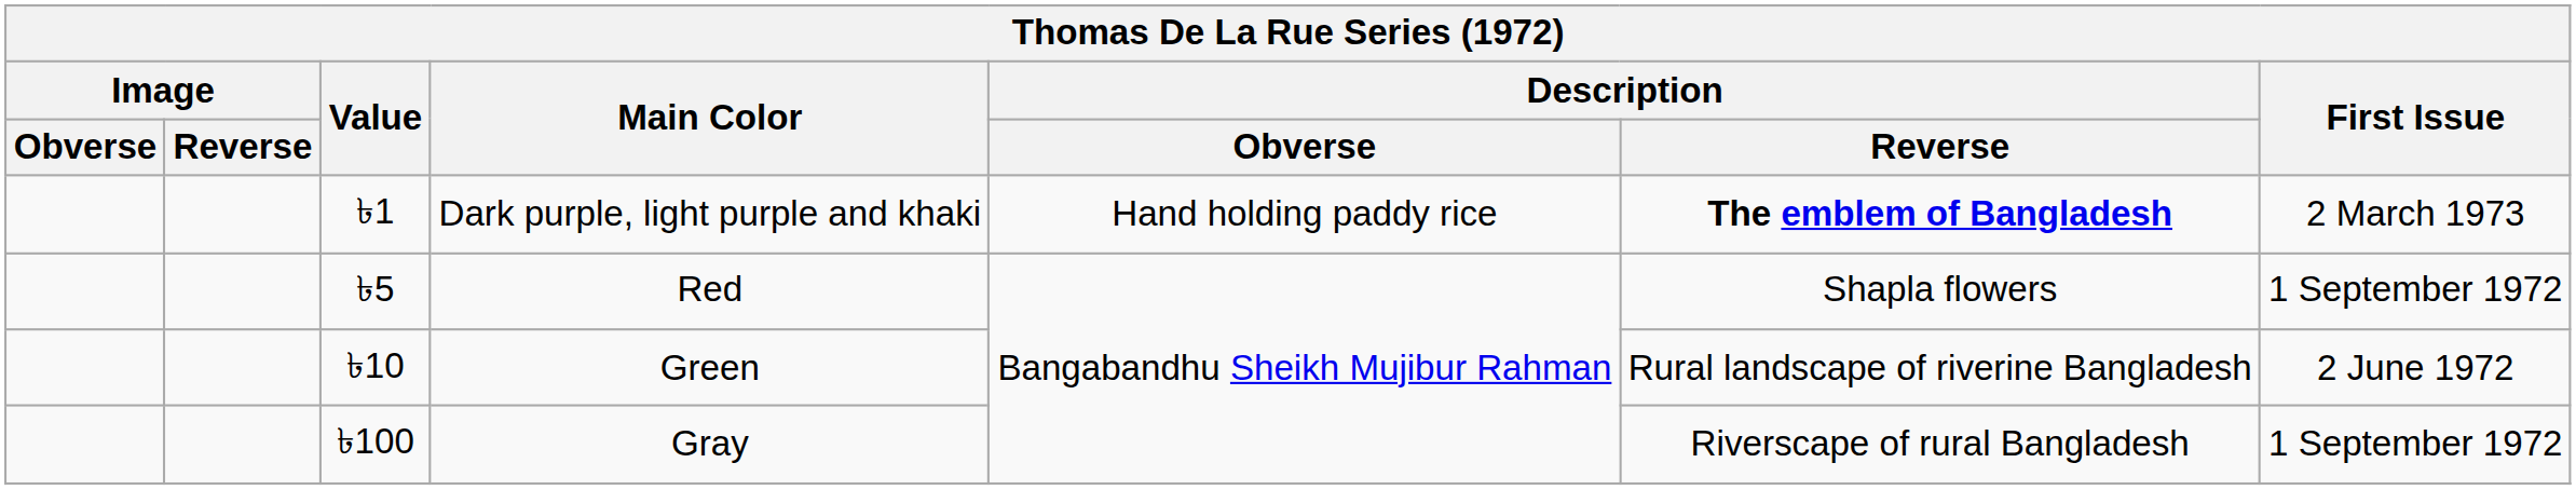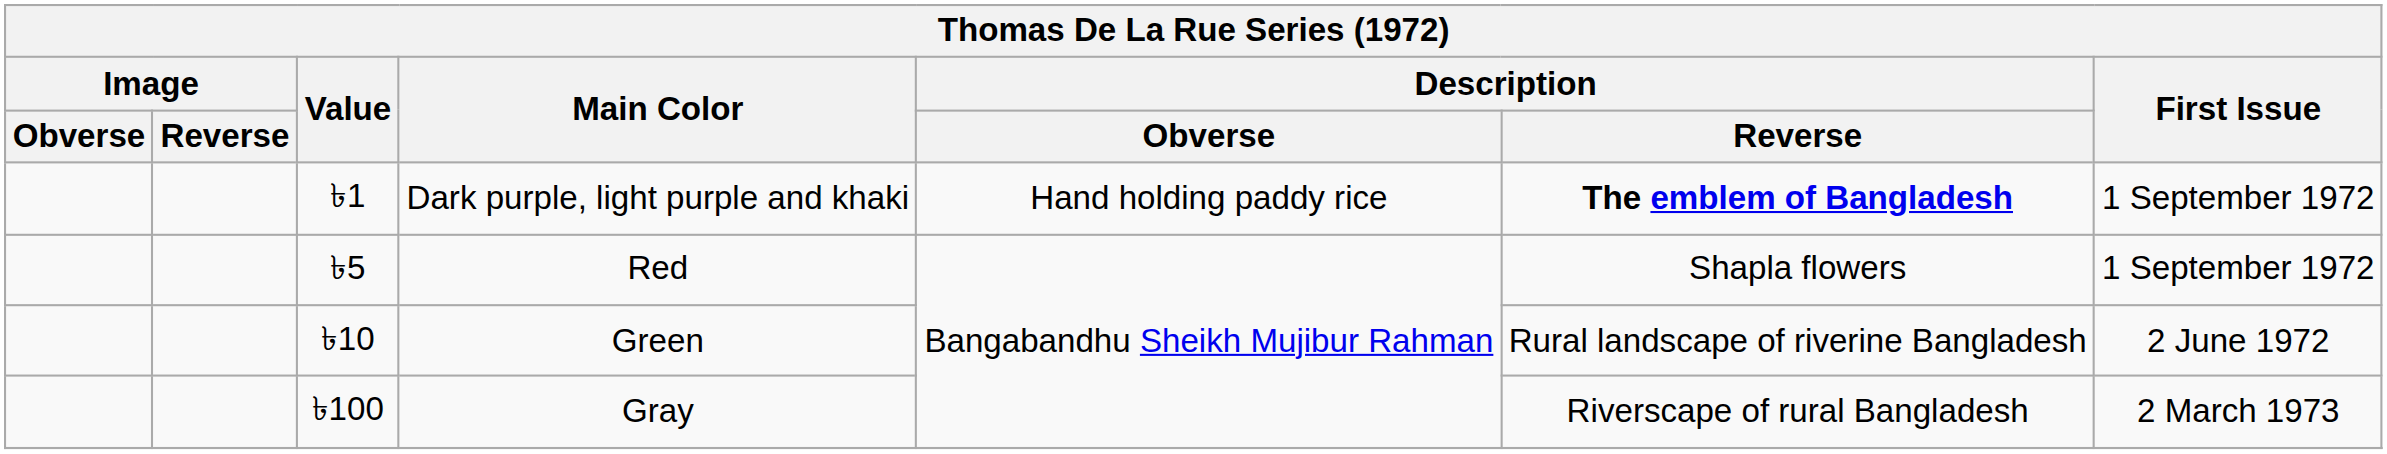 <table class="wikitable" style="text-align:center">
 <tr>
 <th colspan="8">Thomas De La Rue Series (1972)</th>
 </tr>
 <tr>
 <th colspan="2">Image</th>
 <th rowspan="2">Value</th>
 <th rowspan="2">Main Color</th>
 <th colspan="2">Description</th>
 <th rowspan="2">First Issue</th>
 </tr>
 <tr>
 <th>Obverse</th>
 <th>Reverse</th>
 <th>Obverse</th>
 <th>Reverse</th>
 </tr>
 <tr>
 <td></td>
 <td></td>
 <td>৳1</td>
 <td>Dark purple, light purple and khaki</td>
 <td>Hand holding paddy rice</td>
 <td><strong>The <a href='#'>emblem of Bangladesh</a></strong></td>
-<td>2 March 1973</td>
+<td>1 September 1972</td>
 </tr>
 <tr>
 <td></td>
 <td></td>
 <td>৳5</td>
 <td>Red</td>
 <td rowspan="3">Bangabandhu <a href='#'>Sheikh Mujibur Rahman</a></td>
 <td>Shapla flowers</td>
 <td>1 September 1972</td>
 </tr>
 <tr>
 <td></td>
 <td></td>
 <td>৳10</td>
 <td>Green</td>
 <td>Rural landscape of riverine Bangladesh</td>
 <td>2 June 1972</td>
 </tr>
 <tr>
 <td></td>
 <td></td>
 <td>৳100</td>
 <td>Gray</td>
 <td>Riverscape of rural Bangladesh</td>
-<td>1 September 1972</td>
+<td>2 March 1973</td>
 </tr>
 <tr>
 </tr>
 </table>
